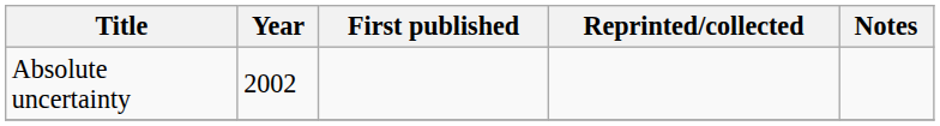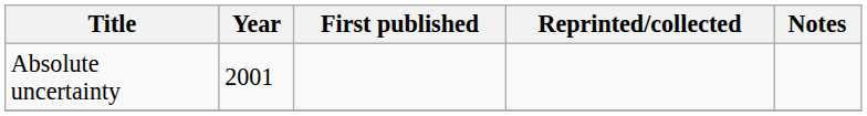 <table class='wikitable sortable' width='90%'>
 <tr>
 <th width=25%>Title</th>
 <th>Year</th>
 <th>First published</th>
 <th>Reprinted/collected</th>
 <th>Notes</th>
 </tr>
 <tr>
 <td>Absolute uncertainty</td>
-<td>2002</td>
+<td>2001</td>
 <td></td>
 <td></td>
 <td></td>
 </tr>
 <tr>
 </tr>
 </table>
